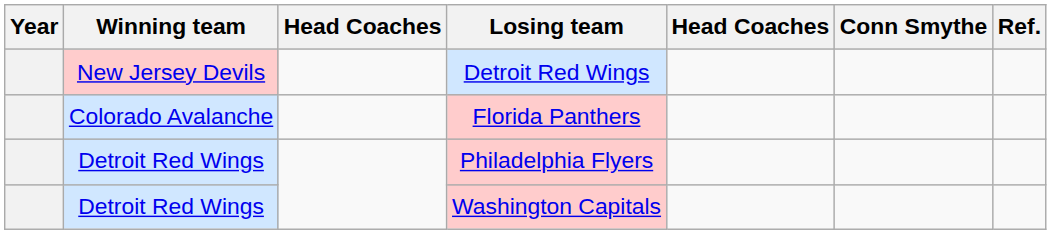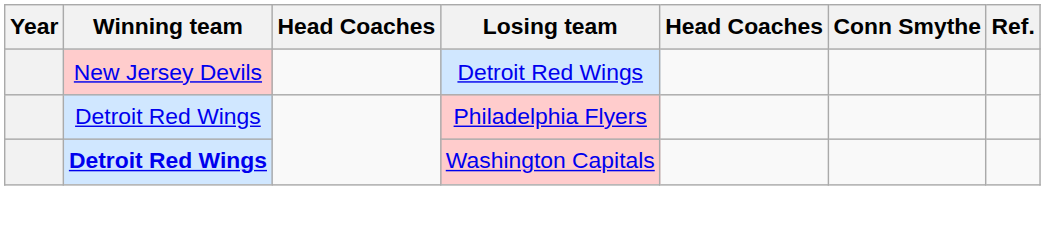 <table class="wikitable sortable sticky-header plainrowheaders" style="font-size:1.00em; line-height:1.5em; text-align:center;">
 <tr>
 <th scope="col">Year</th>
 <th scope="col">Winning team</th>
 <th scope="col">Head Coaches</th>
 <th scope="col">Losing team</th>
 <th scope="col">Head Coaches</th>
 <th scope="col">Conn Smythe</th>
 <th scope="col">Ref.</th>
 </tr>
 <tr>
 <th scope="row" style="text-align:center"></th>
 <td style="background:#fcc;"><a href='#'>New Jersey Devils</a></td>
 <td></td>
 <td style="background:#d0e7ff;"><a href='#'>Detroit Red Wings</a></td>
 <td></td>
 <td></td>
 <td></td>
 </tr>
 <tr>
 <th scope="row" style="text-align:center"></th>
-<td style="background:#d0e7ff;"><a href='#'>Colorado Avalanche</a></td>
-<td></td>
-<td style="background:#fcc;"><a href='#'>Florida Panthers</a></td>
-<td></td>
-<td></td>
-<td></td>
-</tr>
-<tr>
-<th scope="row" style="text-align:center"></th>
 <td style="background:#d0e7ff;"><a href='#'>Detroit Red Wings</a></td>
 <td rowspan="19"></td>
 <td style="background:#fcc;"><a href='#'>Philadelphia Flyers</a></td>
 <td></td>
 <td></td>
 <td></td>
 </tr>
 <tr>
 <th scope="row" style="text-align:center"></th>
-<td style="background:#d0e7ff;"><a href='#'>Detroit Red Wings</a></td>
+<td style="background:#d0e7ff;"><strong><a href='#'>Detroit Red Wings</a></strong></td>
 <td style="background:#fcc;"><a href='#'>Washington Capitals</a></td>
 <td></td>
 <td></td>
 <td></td>
 </tr>
 </table>
